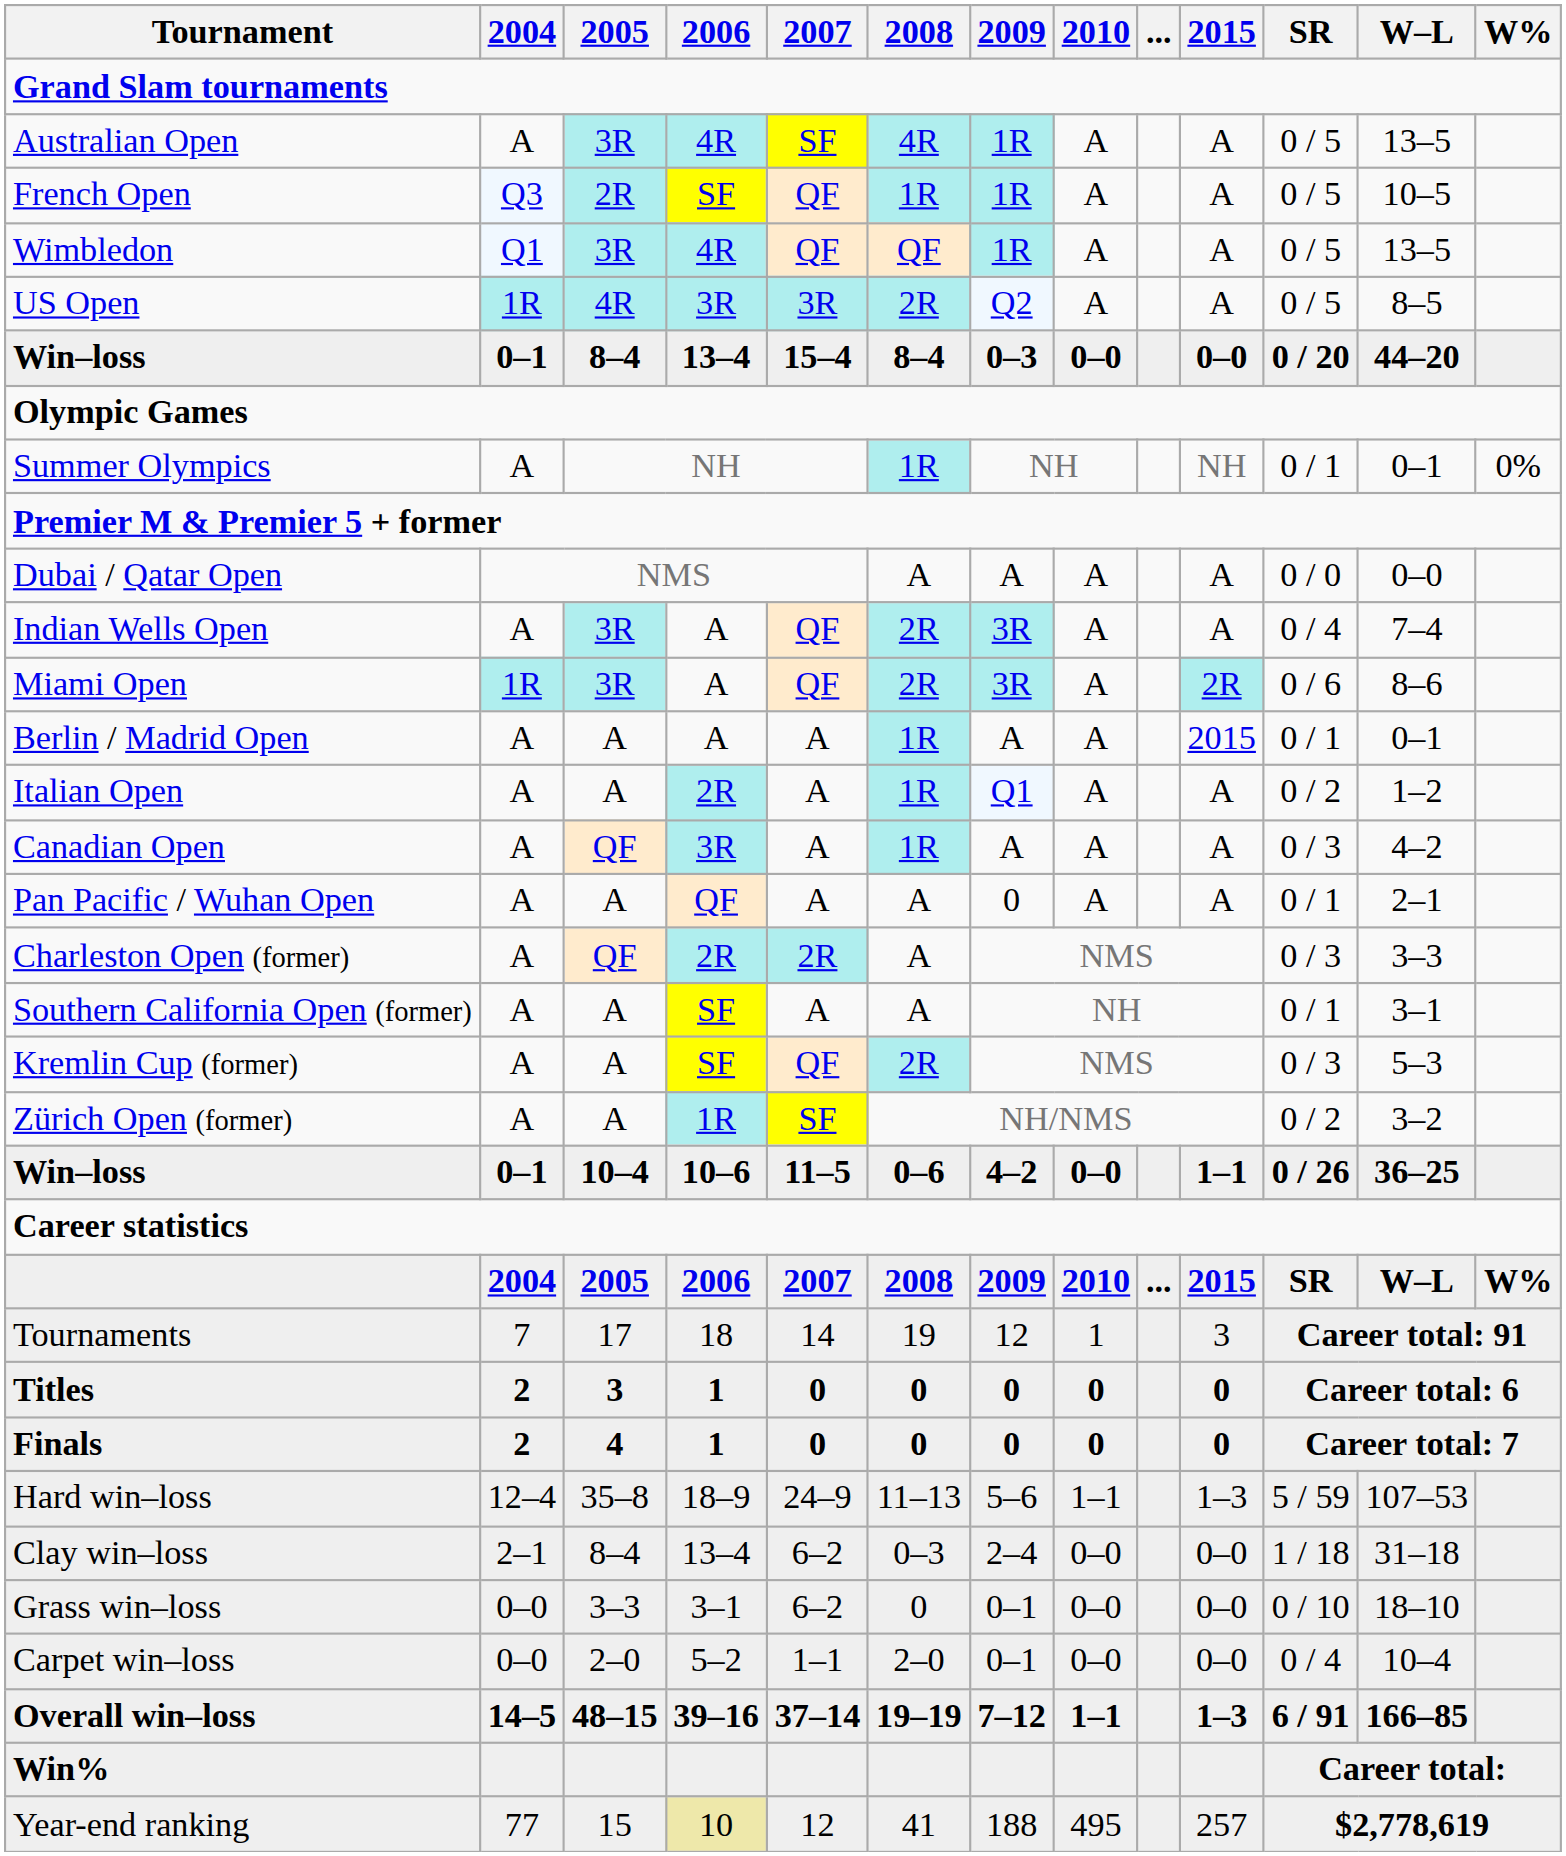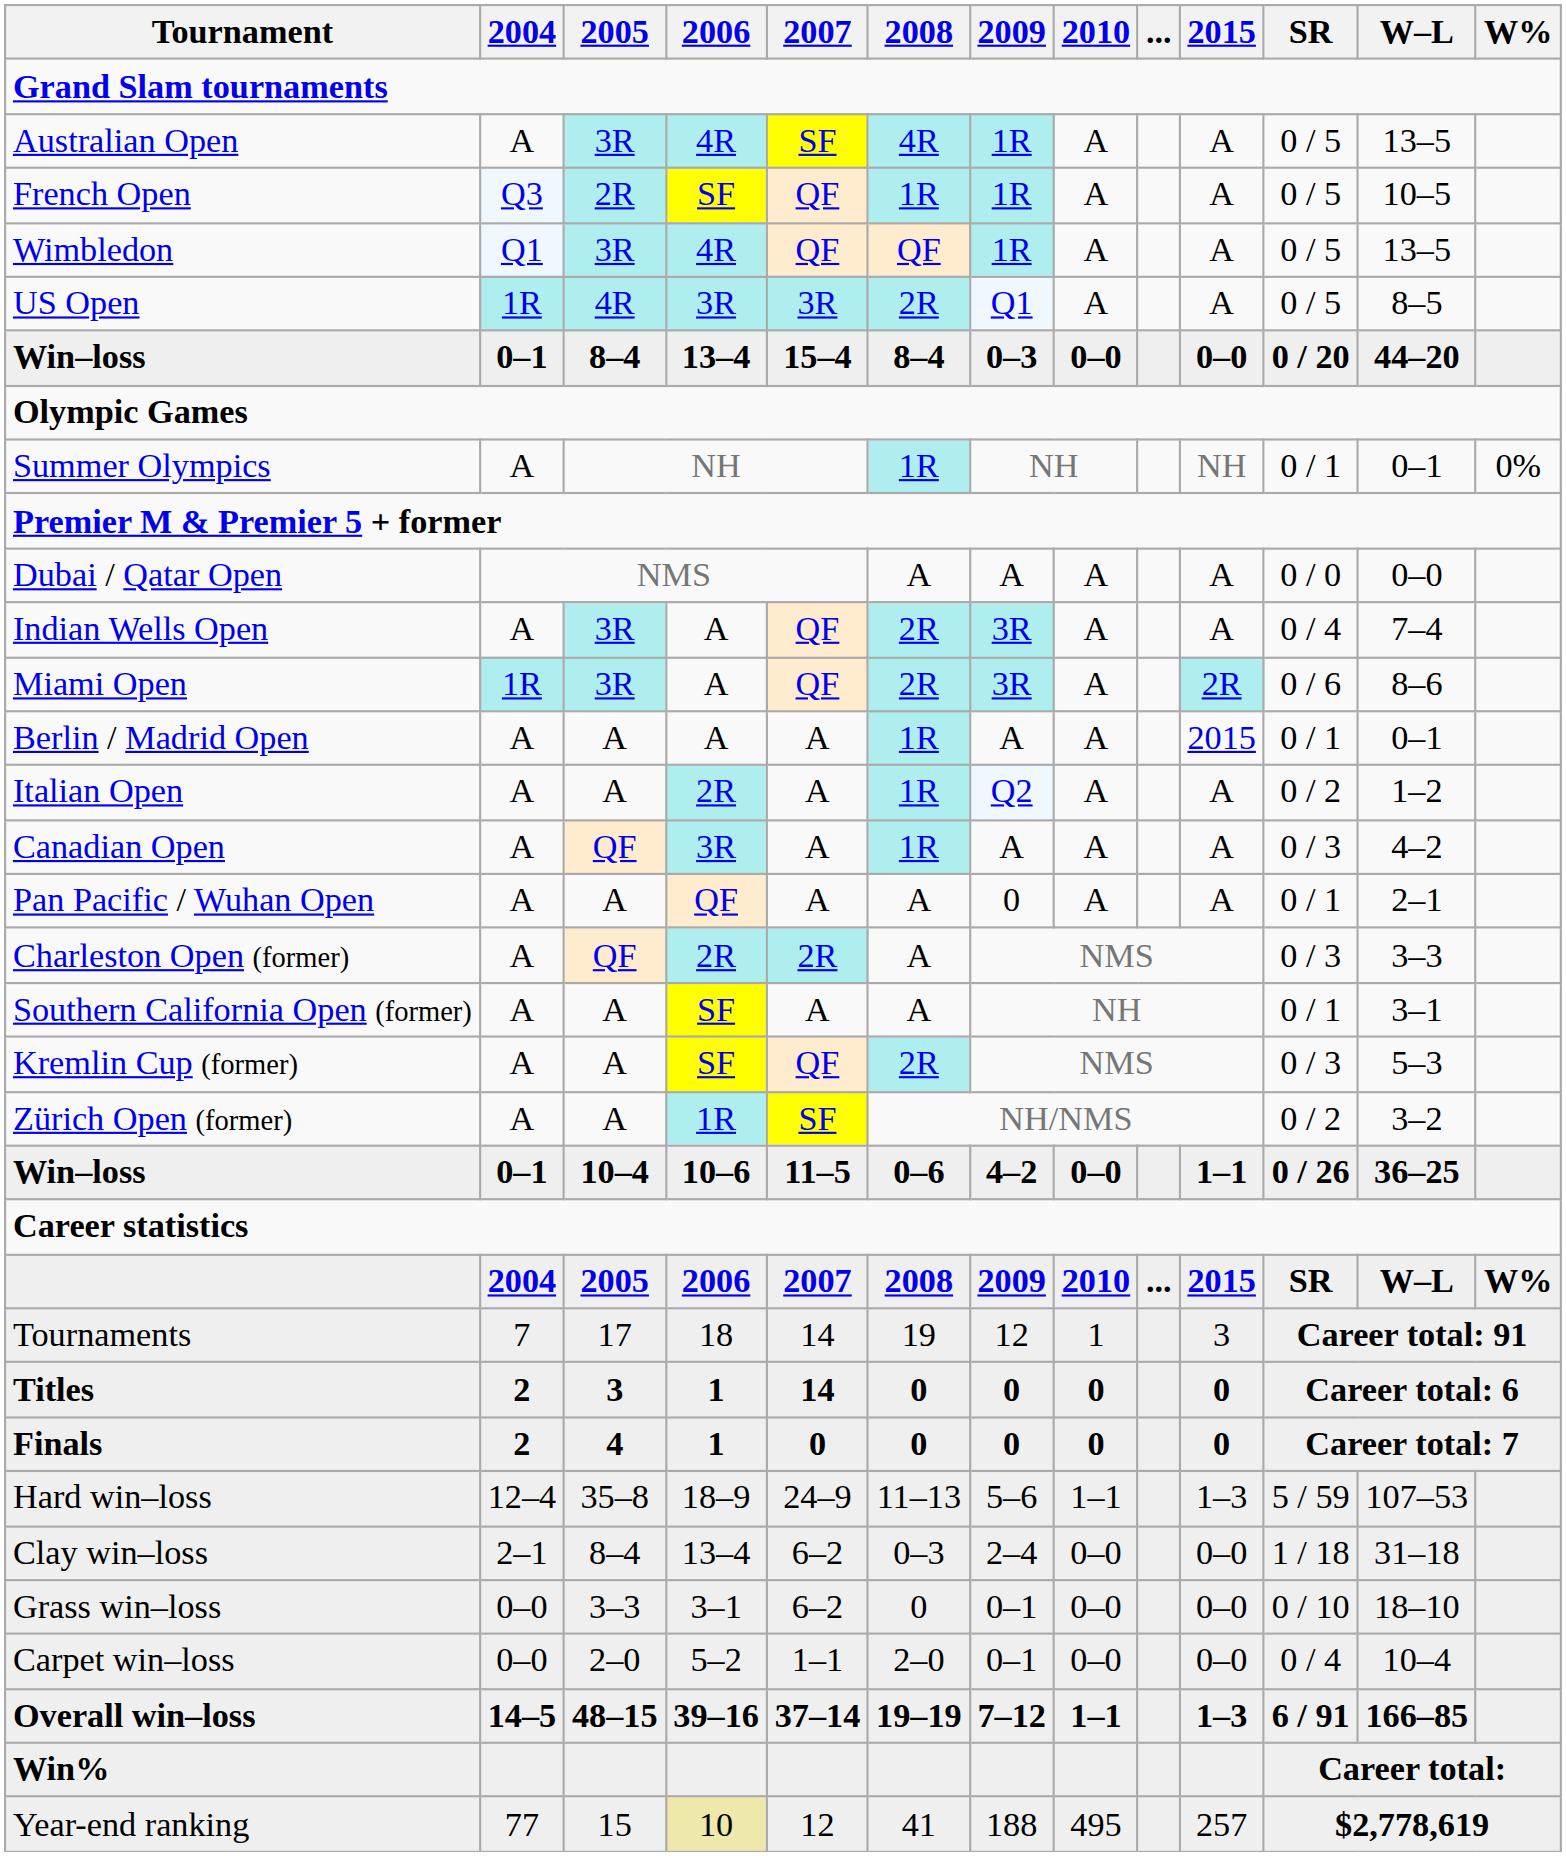 <table class="wikitable" style="text-align:center">
 <tr>
 <th>Tournament</th>
 <th><a href='#'>2004</a></th>
 <th><a href='#'>2005</a></th>
 <th><a href='#'>2006</a></th>
 <th><a href='#'>2007</a></th>
 <th><a href='#'>2008</a></th>
 <th><a href='#'>2009</a></th>
 <th><a href='#'>2010</a></th>
 <th>...</th>
 <th><a href='#'>2015</a></th>
 <th>SR</th>
 <th>W–L</th>
 <th>W%</th>
 </tr>
 <tr>
 <td colspan="13" align="left"><strong><a href='#'>Grand Slam tournaments</a></strong></td>
 </tr>
 <tr>
 <td align="left"><a href='#'>Australian Open</a></td>
 <td>A</td>
 <td bgcolor="afeeee"><a href='#'>3R</a></td>
 <td bgcolor="afeeee"><a href='#'>4R</a></td>
 <td bgcolor="yellow"><a href='#'>SF</a></td>
 <td bgcolor="afeeee"><a href='#'>4R</a></td>
 <td bgcolor="afeeee"><a href='#'>1R</a></td>
 <td>A</td>
 <td></td>
 <td>A</td>
 <td>0 / 5</td>
 <td>13–5</td>
 <td></td>
 </tr>
 <tr>
 <td align="left"><a href='#'>French Open</a></td>
 <td bgcolor=f0f8ff><a href='#'>Q3</a></td>
 <td bgcolor="afeeee"><a href='#'>2R</a></td>
 <td bgcolor="yellow"><a href='#'>SF</a></td>
 <td bgcolor="ffebcd"><a href='#'>QF</a></td>
 <td bgcolor="afeeee"><a href='#'>1R</a></td>
 <td bgcolor="afeeee"><a href='#'>1R</a></td>
 <td>A</td>
 <td></td>
 <td>A</td>
 <td>0 / 5</td>
 <td>10–5</td>
 <td></td>
 </tr>
 <tr>
 <td align="left"><a href='#'>Wimbledon</a></td>
 <td bgcolor=f0f8ff><a href='#'>Q1</a></td>
 <td bgcolor="afeeee"><a href='#'>3R</a></td>
 <td bgcolor="afeeee"><a href='#'>4R</a></td>
 <td bgcolor="ffebcd"><a href='#'>QF</a></td>
 <td bgcolor="ffebcd"><a href='#'>QF</a></td>
 <td bgcolor="afeeee"><a href='#'>1R</a></td>
 <td>A</td>
 <td></td>
 <td>A</td>
 <td>0 / 5</td>
 <td>13–5</td>
 <td></td>
 </tr>
 <tr>
 <td align="left"><a href='#'>US Open</a></td>
 <td bgcolor="afeeee"><a href='#'>1R</a></td>
 <td bgcolor="afeeee"><a href='#'>4R</a></td>
 <td bgcolor="afeeee"><a href='#'>3R</a></td>
 <td bgcolor="afeeee"><a href='#'>3R</a></td>
 <td bgcolor="afeeee"><a href='#'>2R</a></td>
-<td bgcolor=f0f8ff><a href='#'>Q2</a></td>
+<td bgcolor=f0f8ff><a href='#'>Q1</a></td>
 <td>A</td>
 <td></td>
 <td>A</td>
 <td>0 / 5</td>
 <td>8–5</td>
 <td></td>
 </tr>
 <tr style="background:#efefef;font-weight:bold;">
 <td style="text-align:left">Win–loss</td>
 <td>0–1</td>
 <td>8–4</td>
 <td>13–4</td>
 <td>15–4</td>
 <td>8–4</td>
 <td>0–3</td>
 <td>0–0</td>
 <td></td>
 <td>0–0</td>
 <td>0 / 20</td>
 <td>44–20</td>
 <td></td>
 </tr>
 <tr>
 <td colspan="13" align="left"><strong>Olympic Games</strong></td>
 </tr>
 <tr>
 <td align="left"><a href='#'>Summer Olympics</a></td>
 <td>A</td>
 <td colspan="3" style="color:#767676">NH</td>
 <td bgcolor="afeeee"><a href='#'>1R</a></td>
 <td colspan="2" style="color:#767676">NH</td>
 <td></td>
 <td style="color:#767676">NH</td>
 <td>0 / 1</td>
 <td>0–1</td>
 <td>0%</td>
 </tr>
 <tr>
 <td colspan="13" align="left"><strong><a href='#'>Premier M & Premier 5</a> + former</strong></td>
 </tr>
 <tr>
 <td align="left"><a href='#'>Dubai</a> / <a href='#'>Qatar Open</a></td>
 <td colspan="4" style="color:#767676">NMS</td>
 <td>A</td>
 <td>A</td>
 <td>A</td>
 <td></td>
 <td>A</td>
 <td>0 / 0</td>
 <td>0–0</td>
 <td></td>
 </tr>
 <tr>
 <td align="left"><a href='#'>Indian Wells Open</a></td>
 <td>A</td>
 <td bgcolor="afeeee"><a href='#'>3R</a></td>
 <td>A</td>
 <td bgcolor="ffebcd"><a href='#'>QF</a></td>
 <td bgcolor="afeeee"><a href='#'>2R</a></td>
 <td bgcolor="afeeee"><a href='#'>3R</a></td>
 <td>A</td>
 <td></td>
 <td>A</td>
 <td>0 / 4</td>
 <td>7–4</td>
 <td></td>
 </tr>
 <tr>
 <td align="left"><a href='#'>Miami Open</a></td>
 <td bgcolor="afeeee"><a href='#'>1R</a></td>
 <td bgcolor="afeeee"><a href='#'>3R</a></td>
 <td>A</td>
 <td bgcolor="ffebcd"><a href='#'>QF</a></td>
 <td bgcolor="afeeee"><a href='#'>2R</a></td>
 <td bgcolor="afeeee"><a href='#'>3R</a></td>
 <td>A</td>
 <td></td>
 <td bgcolor="afeeee"><a href='#'>2R</a></td>
 <td>0 / 6</td>
 <td>8–6</td>
 <td></td>
 </tr>
 <tr>
 <td align="left"><a href='#'>Berlin</a> / <a href='#'>Madrid Open</a></td>
 <td>A</td>
 <td>A</td>
 <td>A</td>
 <td>A</td>
 <td bgcolor="afeeee"><a href='#'>1R</a></td>
 <td>A</td>
 <td>A</td>
 <td></td>
 <td><a href='#'>2015</a></td>
 <td>0 / 1</td>
 <td>0–1</td>
 <td></td>
 </tr>
 <tr>
 <td align="left"><a href='#'>Italian Open</a></td>
 <td>A</td>
 <td>A</td>
 <td bgcolor="afeeee"><a href='#'>2R</a></td>
 <td>A</td>
 <td bgcolor="afeeee"><a href='#'>1R</a></td>
-<td bgcolor=f0f8ff><a href='#'>Q1</a></td>
+<td bgcolor=f0f8ff><a href='#'>Q2</a></td>
 <td>A</td>
 <td></td>
 <td>A</td>
 <td>0 / 2</td>
 <td>1–2</td>
 <td></td>
 </tr>
 <tr>
 <td align="left"><a href='#'>Canadian Open</a></td>
 <td>A</td>
 <td bgcolor="ffebcd"><a href='#'>QF</a></td>
 <td bgcolor="afeeee"><a href='#'>3R</a></td>
 <td>A</td>
 <td bgcolor="afeeee"><a href='#'>1R</a></td>
 <td>A</td>
 <td>A</td>
 <td></td>
 <td>A</td>
 <td>0 / 3</td>
 <td>4–2</td>
 <td></td>
 </tr>
 <tr>
 <td align="left"><a href='#'>Pan Pacific</a> / <a href='#'>Wuhan Open</a></td>
 <td>A</td>
 <td>A</td>
 <td bgcolor="ffebcd"><a href='#'>QF</a></td>
 <td>A</td>
 <td>A</td>
 <td>0</td>
 <td>A</td>
 <td></td>
 <td>A</td>
 <td>0 / 1</td>
 <td>2–1</td>
 <td></td>
 </tr>
 <tr>
 <td align="left"><a href='#'>Charleston Open</a> <small>(former)</small></td>
 <td>A</td>
 <td bgcolor="ffebcd"><a href='#'>QF</a></td>
 <td bgcolor="afeeee"><a href='#'>2R</a></td>
 <td bgcolor="afeeee"><a href='#'>2R</a></td>
 <td>A</td>
 <td colspan="4" style="color:#767676">NMS</td>
 <td>0 / 3</td>
 <td>3–3</td>
 <td></td>
 </tr>
 <tr>
 <td align="left"><a href='#'>Southern California Open</a> <small>(former)</small></td>
 <td>A</td>
 <td>A</td>
 <td bgcolor="yellow"><a href='#'>SF</a></td>
 <td>A</td>
 <td>A</td>
 <td colspan="4" style="color:#767676">NH</td>
 <td>0 / 1</td>
 <td>3–1</td>
 <td></td>
 </tr>
 <tr>
 <td align="left"><a href='#'>Kremlin Cup</a> <small>(former)</small></td>
 <td>A</td>
 <td>A</td>
 <td bgcolor="yellow"><a href='#'>SF</a></td>
 <td bgcolor="ffebcd"><a href='#'>QF</a></td>
 <td bgcolor="afeeee"><a href='#'>2R</a></td>
 <td colspan="4" style="color:#767676">NMS</td>
 <td>0 / 3</td>
 <td>5–3</td>
 <td></td>
 </tr>
 <tr>
 <td align="left"><a href='#'>Zürich Open</a> <small>(former)</small></td>
 <td>A</td>
 <td>A</td>
 <td bgcolor="afeeee"><a href='#'>1R</a></td>
 <td bgcolor="yellow"><a href='#'>SF</a></td>
 <td colspan="5" style="color:#767676">NH/NMS</td>
 <td>0 / 2</td>
 <td>3–2</td>
 <td></td>
 </tr>
 <tr style="background:#efefef;font-weight:bold;">
 <td align=left>Win–loss</td>
 <td>0–1</td>
 <td>10–4</td>
 <td>10–6</td>
 <td>11–5</td>
 <td>0–6</td>
 <td>4–2</td>
 <td>0–0</td>
 <td></td>
 <td>1–1</td>
 <td>0 / 26</td>
 <td>36–25</td>
 <td></td>
 </tr>
 <tr>
 <td colspan="13" align="left"><strong>Career statistics</strong></td>
 </tr>
 <tr style="background:#efefef;font-weight:bold;">
 <td></td>
 <td><a href='#'>2004</a></td>
 <td><a href='#'>2005</a></td>
 <td><a href='#'>2006</a></td>
 <td><a href='#'>2007</a></td>
 <td><a href='#'>2008</a></td>
 <td><a href='#'>2009</a></td>
 <td><a href='#'>2010</a></td>
 <td>...</td>
 <td><a href='#'>2015</a></td>
 <td>SR</td>
 <td>W–L</td>
 <td>W%</td>
 </tr>
 <tr bgcolor="efefef">
 <td align="left">Tournaments</td>
 <td>7</td>
 <td>17</td>
 <td>18</td>
 <td>14</td>
 <td>19</td>
 <td>12</td>
 <td>1</td>
 <td></td>
 <td>3</td>
 <td colspan="3"><strong>Career total: 91</strong></td>
 </tr>
 <tr style="background:#efefef;font-weight:bold;">
 <td style="text-align:left">Titles</td>
 <td>2</td>
 <td>3</td>
 <td>1</td>
-<td>0</td>
+<td>14</td>
 <td>0</td>
 <td>0</td>
 <td>0</td>
 <td></td>
 <td>0</td>
 <td colspan="3">Career total: 6</td>
 </tr>
 <tr style="background:#efefef;font-weight:bold;">
 <td align="left">Finals</td>
 <td>2</td>
 <td>4</td>
 <td>1</td>
 <td>0</td>
 <td>0</td>
 <td>0</td>
 <td>0</td>
 <td></td>
 <td>0</td>
 <td colspan="3">Career total: 7</td>
 </tr>
 <tr bgcolor="efefef">
 <td align="left">Hard win–loss</td>
 <td>12–4</td>
 <td>35–8</td>
 <td>18–9</td>
 <td>24–9</td>
 <td>11–13</td>
 <td>5–6</td>
 <td>1–1</td>
 <td></td>
 <td>1–3</td>
 <td>5 / 59</td>
 <td>107–53</td>
 <td></td>
 </tr>
 <tr bgcolor="efefef">
 <td align="left">Clay win–loss</td>
 <td>2–1</td>
 <td>8–4</td>
 <td>13–4</td>
 <td>6–2</td>
 <td>0–3</td>
 <td>2–4</td>
 <td>0–0</td>
 <td></td>
 <td>0–0</td>
 <td>1 / 18</td>
 <td>31–18</td>
 <td></td>
 </tr>
 <tr bgcolor="efefef">
 <td align="left">Grass win–loss</td>
 <td>0–0</td>
 <td>3–3</td>
 <td>3–1</td>
 <td>6–2</td>
 <td>0</td>
 <td>0–1</td>
 <td>0–0</td>
 <td></td>
 <td>0–0</td>
 <td>0 / 10</td>
 <td>18–10</td>
 <td></td>
 </tr>
 <tr bgcolor="efefef">
 <td align="left">Carpet win–loss</td>
 <td>0–0</td>
 <td>2–0</td>
 <td>5–2</td>
 <td>1–1</td>
 <td>2–0</td>
 <td>0–1</td>
 <td>0–0</td>
 <td></td>
 <td>0–0</td>
 <td>0 / 4</td>
 <td>10–4</td>
 <td></td>
 </tr>
 <tr style="background:#efefef;font-weight:bold;">
 <td style="text-align:left">Overall win–loss</td>
 <td>14–5</td>
 <td>48–15</td>
 <td>39–16</td>
 <td>37–14</td>
 <td>19–19</td>
 <td>7–12</td>
 <td>1–1</td>
 <td></td>
 <td>1–3</td>
 <td style="font-size:100%">6 / 91</td>
 <td>166–85</td>
 <td></td>
 </tr>
 <tr style="background:#efefef;font-weight:bold;">
 <td align="left">Win%</td>
 <td></td>
 <td></td>
 <td></td>
 <td></td>
 <td></td>
 <td></td>
 <td></td>
 <td></td>
 <td></td>
 <td colspan="3">Career total: </td>
 </tr>
 <tr bgcolor="efefef">
 <td style="text-align:left">Year-end ranking</td>
 <td>77</td>
 <td>15</td>
 <td bgcolor="eee8aa">10</td>
 <td>12</td>
 <td>41</td>
 <td>188</td>
 <td>495</td>
 <td></td>
 <td>257</td>
 <td colspan="3"><strong>$2,778,619</strong></td>
 </tr>
 </table>
